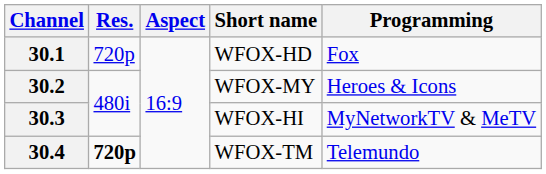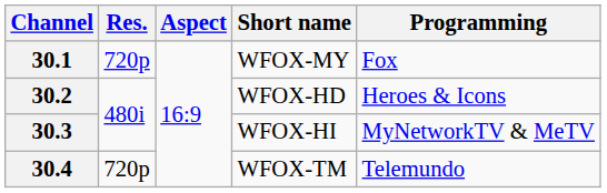 <table class="wikitable">
 <tr>
 <th scope = "col"><a href='#'>Channel</a></th>
 <th scope = "col"><a href='#'>Res.</a></th>
 <th scope = "col"><a href='#'>Aspect</a></th>
 <th scope = "col">Short name</th>
 <th scope = "col">Programming</th>
 </tr>
 <tr>
 <th scope = "row">30.1</th>
 <td><a href='#'>720p</a></td>
 <td rowspan=4><a href='#'>16:9</a></td>
-<td>WFOX-HD</td>
+<td>WFOX-MY</td>
 <td><a href='#'>Fox</a></td>
 </tr>
 <tr>
 <th scope = "row">30.2</th>
 <td rowspan=2><a href='#'>480i</a></td>
-<td>WFOX-MY</td>
+<td>WFOX-HD</td>
 <td><a href='#'>Heroes & Icons</a></td>
 </tr>
 <tr>
 <th scope = "row">30.3</th>
 <td>WFOX-HI</td>
 <td><a href='#'>MyNetworkTV</a> & <a href='#'>MeTV</a></td>
 </tr>
 <tr>
 <th scope = "row">30.4</th>
-<td><strong>720p</strong></td>
+<td>720p</td>
 <td>WFOX-TM</td>
 <td><a href='#'>Telemundo</a></td>
 </tr>
 </table>
